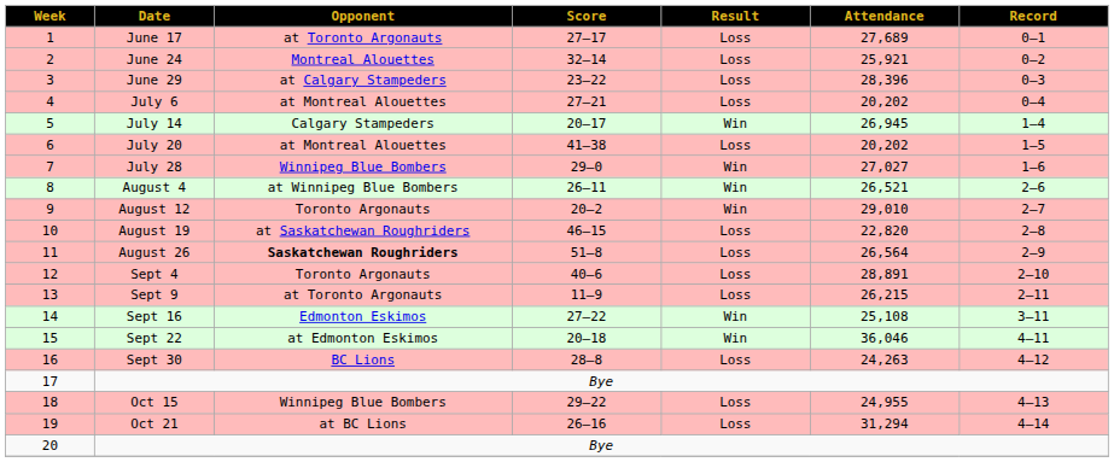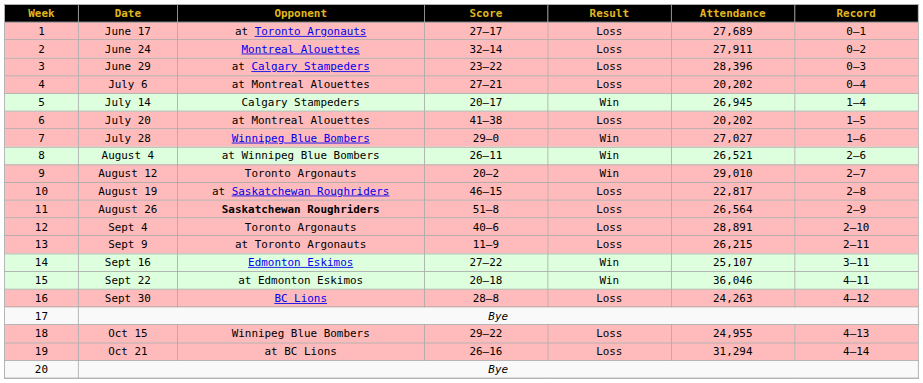 <table class="wikitable sortable">
 <tr>
 <th style="background:black;color:#e1b81e;" width="6%">Week</th>
 <th style="background:black;color:#e1b81e;" width="8%">Date</th>
 <th style="background:black;color:#e1b81e;" width="20%">Opponent</th>
 <th style="background:black;color:#e1b81e;" width="10%">Score</th>
 <th style="background:black;color:#e1b81e;" width="10%">Result</th>
 <th style="background:black;color:#e1b81e;" width="10%">Attendance</th>
 <th style="background:black;color:#e1b81e;" width="10%">Record</th>
 </tr>
 <tr align="center" bgcolor="#ffbbbb">
 <td>1</td>
 <td>June 17</td>
 <td>at <a href='#'>Toronto Argonauts</a></td>
 <td>27–17</td>
 <td>Loss</td>
 <td>27,689</td>
 <td>0–1</td>
 </tr>
 <tr align="center" bgcolor="#ffbbbb">
 <td>2</td>
 <td>June 24</td>
 <td><a href='#'>Montreal Alouettes</a></td>
 <td>32–14</td>
 <td>Loss</td>
-<td>25,921</td>
+<td>27,911</td>
 <td>0–2</td>
 </tr>
 <tr align="center" bgcolor="#ffbbbb">
 <td>3</td>
 <td>June 29</td>
 <td>at <a href='#'>Calgary Stampeders</a></td>
 <td>23–22</td>
 <td>Loss</td>
 <td>28,396</td>
 <td>0–3</td>
 </tr>
 <tr align="center" bgcolor="#ffbbbb">
 <td>4</td>
 <td>July 6</td>
 <td>at Montreal Alouettes</td>
 <td>27–21</td>
 <td>Loss</td>
 <td>20,202</td>
 <td>0–4</td>
 </tr>
 <tr align="center" bgcolor="#ddffdd">
 <td>5</td>
 <td>July 14</td>
 <td>Calgary Stampeders</td>
 <td>20–17</td>
 <td>Win</td>
 <td>26,945</td>
 <td>1–4</td>
 </tr>
 <tr align="center" bgcolor="#ffbbbb">
 <td>6</td>
 <td>July 20</td>
 <td>at Montreal Alouettes</td>
 <td>41–38</td>
 <td>Loss</td>
 <td>20,202</td>
 <td>1–5</td>
 </tr>
 <tr align="center" bgcolor="#ffbbbb">
 <td>7</td>
 <td>July 28</td>
 <td><a href='#'>Winnipeg Blue Bombers</a></td>
 <td>29–0</td>
 <td>Win</td>
 <td>27,027</td>
 <td>1–6</td>
 </tr>
 <tr align="center" bgcolor="#ddffdd">
 <td>8</td>
 <td>August 4</td>
 <td>at Winnipeg Blue Bombers</td>
 <td>26–11</td>
 <td>Win</td>
 <td>26,521</td>
 <td>2–6</td>
 </tr>
 <tr align="center" bgcolor="#ffbbbb">
 <td>9</td>
 <td>August 12</td>
 <td>Toronto Argonauts</td>
 <td>20–2</td>
 <td>Win</td>
 <td>29,010</td>
 <td>2–7</td>
 </tr>
 <tr align="center" bgcolor="#ffbbbb">
 <td>10</td>
 <td>August 19</td>
 <td>at <a href='#'>Saskatchewan Roughriders</a></td>
 <td>46–15</td>
 <td>Loss</td>
-<td>22,820</td>
+<td>22,817</td>
 <td>2–8</td>
 </tr>
 <tr align="center" bgcolor="#ffbbbb">
 <td>11</td>
 <td>August 26</td>
 <td><strong>Saskatchewan Roughriders</strong></td>
 <td>51–8</td>
 <td>Loss</td>
 <td>26,564</td>
 <td>2–9</td>
 </tr>
 <tr align="center" bgcolor="#ffbbbb">
 <td>12</td>
 <td>Sept 4</td>
 <td>Toronto Argonauts</td>
 <td>40–6</td>
 <td>Loss</td>
 <td>28,891</td>
 <td>2–10</td>
 </tr>
 <tr align="center" bgcolor="#ffbbbb">
 <td>13</td>
 <td>Sept 9</td>
 <td>at Toronto Argonauts</td>
 <td>11–9</td>
 <td>Loss</td>
 <td>26,215</td>
 <td>2–11</td>
 </tr>
 <tr align="center" bgcolor="#ddffdd">
 <td>14</td>
 <td>Sept 16</td>
 <td><a href='#'>Edmonton Eskimos</a></td>
 <td>27–22</td>
 <td>Win</td>
-<td>25,108</td>
+<td>25,107</td>
 <td>3–11</td>
 </tr>
 <tr align="center" bgcolor="#ddffdd">
 <td>15</td>
 <td>Sept 22</td>
 <td>at Edmonton Eskimos</td>
 <td>20–18</td>
 <td>Win</td>
 <td>36,046</td>
 <td>4–11</td>
 </tr>
 <tr align="center" bgcolor="#ffbbbb">
 <td>16</td>
 <td>Sept 30</td>
 <td><a href='#'>BC Lions</a></td>
 <td>28–8</td>
 <td>Loss</td>
 <td>24,263</td>
 <td>4–12</td>
 </tr>
 <tr align="center">
 <td>17</td>
 <td colSpan=6 align="center"><em>Bye</em></td>
 </tr>
 <tr align="center" bgcolor="#ffbbbb">
 <td>18</td>
 <td>Oct 15</td>
 <td>Winnipeg Blue Bombers</td>
 <td>29–22</td>
 <td>Loss</td>
 <td>24,955</td>
 <td>4–13</td>
 </tr>
 <tr align="center" bgcolor="#ffbbbb">
 <td>19</td>
 <td>Oct 21</td>
 <td>at BC Lions</td>
 <td>26–16</td>
 <td>Loss</td>
 <td>31,294</td>
 <td>4–14</td>
 </tr>
 <tr align="center">
 <td>20</td>
 <td colSpan=6 align="center"><em>Bye</em></td>
 </tr>
 <tr>
 </tr>
 </table>
